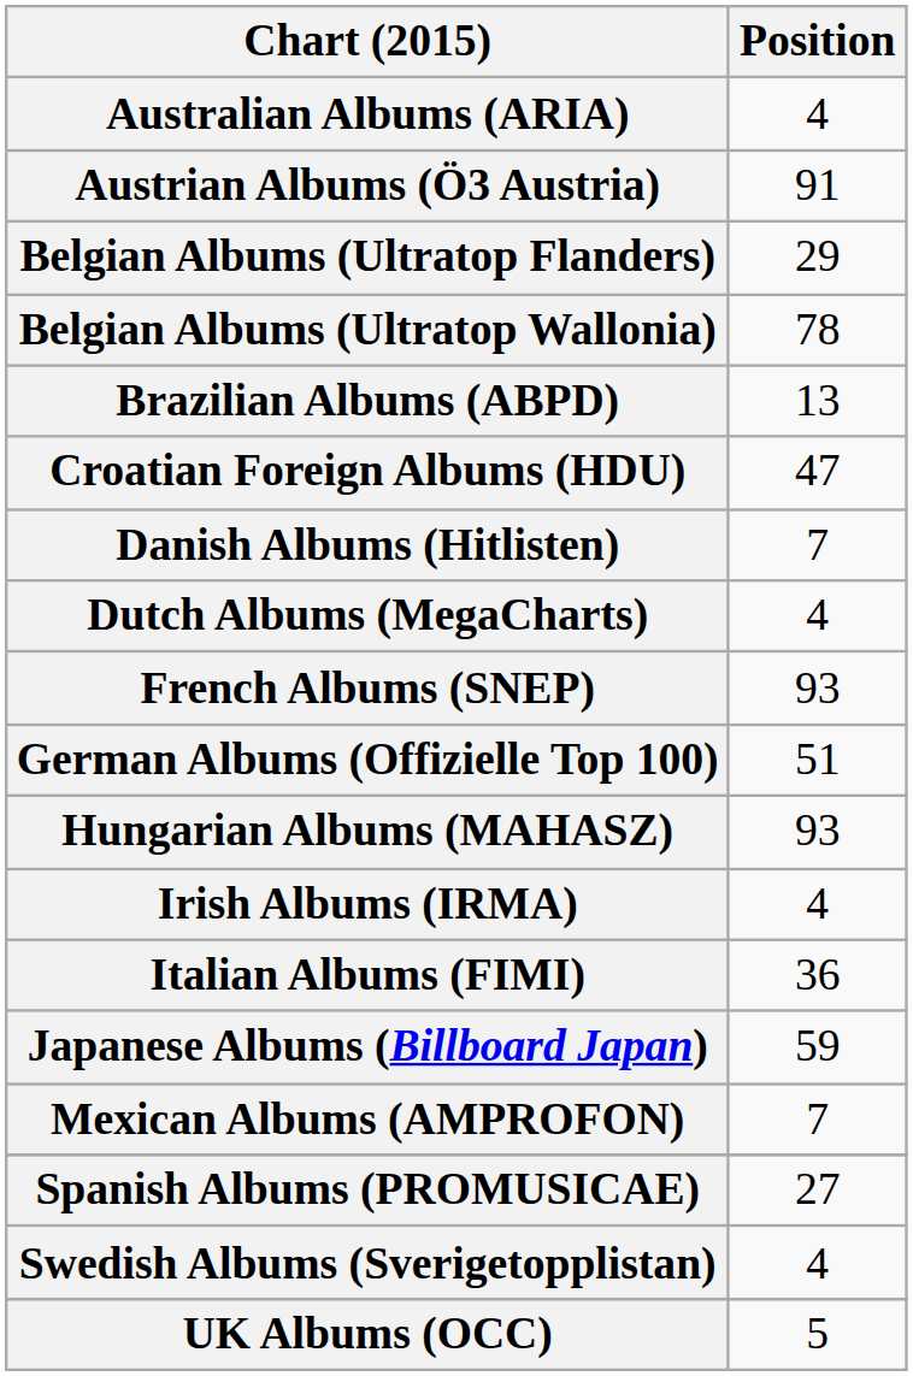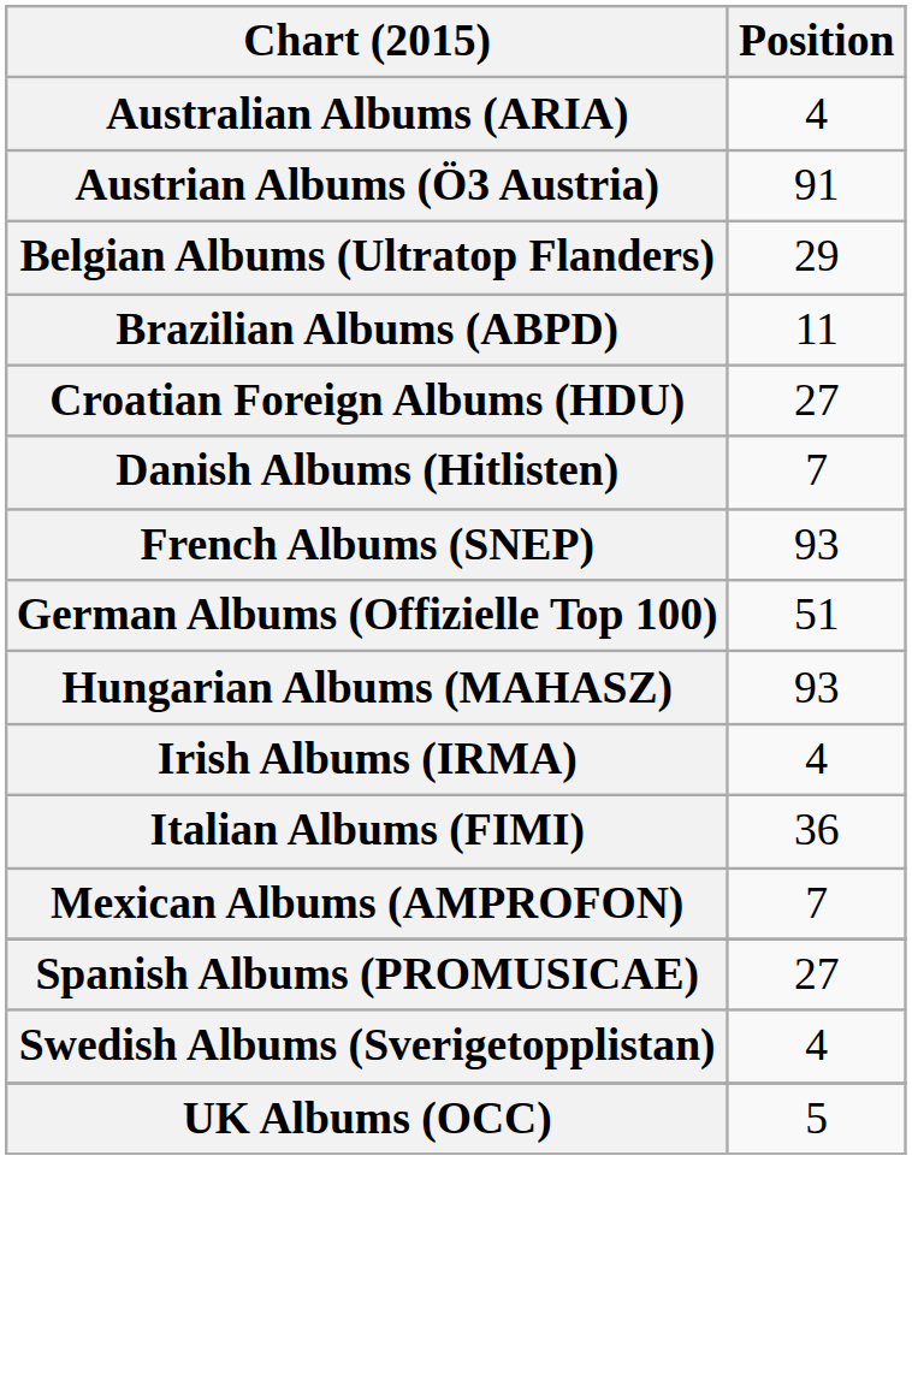 <table class="wikitable sortable plainrowheaders" style="text-align:center">
 <tr>
 <th scope="col">Chart (2015)</th>
 <th scope="col">Position</th>
 </tr>
 <tr>
 <th scope="row">Australian Albums (ARIA)</th>
 <td>4</td>
 </tr>
 <tr>
 <th scope="row">Austrian Albums (Ö3 Austria)</th>
 <td>91</td>
 </tr>
 <tr>
 <th scope="row">Belgian Albums (Ultratop Flanders)</th>
 <td>29</td>
 </tr>
 <tr>
-<th scope="row">Belgian Albums (Ultratop Wallonia)</th>
-<td>78</td>
-</tr>
-<tr>
 <th scope="row">Brazilian Albums (ABPD)</th>
-<td>13</td>
+<td>11</td>
 </tr>
 <tr>
 <th scope="row">Croatian Foreign Albums (HDU)</th>
-<td>47</td>
+<td>27</td>
 </tr>
 <tr>
 <th scope="row">Danish Albums (Hitlisten)</th>
 <td>7</td>
-</tr>
-<tr>
-<th scope="row">Dutch Albums (MegaCharts)</th>
-<td>4</td>
 </tr>
 <tr>
 <th scope="row">French Albums (SNEP)</th>
 <td>93</td>
 </tr>
 <tr>
 <th scope="row">German Albums (Offizielle Top 100)</th>
 <td>51</td>
 </tr>
 <tr>
 <th scope="row">Hungarian Albums (MAHASZ)</th>
 <td>93</td>
 </tr>
 <tr>
 <th scope="row">Irish Albums (IRMA)</th>
 <td>4</td>
 </tr>
 <tr>
 <th scope="row">Italian Albums (FIMI)</th>
 <td>36</td>
 </tr>
 <tr>
-<th scope="row">Japanese Albums (<em><a href='#'>Billboard Japan</a></em>)</th>
-<td>59</td>
-</tr>
-<tr>
 <th scope="row">Mexican Albums (AMPROFON)</th>
 <td>7</td>
 </tr>
 <tr>
 </tr>
 <tr>
 <th scope="row">Spanish Albums (PROMUSICAE)</th>
 <td>27</td>
 </tr>
 <tr>
 <th scope="row">Swedish Albums (Sverigetopplistan)</th>
 <td>4</td>
 </tr>
 <tr>
 </tr>
 <tr>
 <th scope="row">UK Albums (OCC)</th>
 <td>5</td>
 </tr>
 </table>
